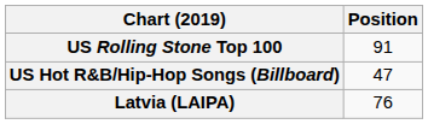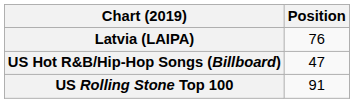 <table class="wikitable sortable plainrowheaders" style="text-align:center">
 <tr>
 <th scope="col">Chart (2019)</th>
 <th scope="col">Position</th>
 </tr>
 <tr>
-<th scope="row">US <em>Rolling Stone</em> Top 100</th>
-<td>91</td>
+<th scope="row">Latvia (LAIPA)</th>
+<td>76</td>
 </tr>
 <tr>
 <th scope="row">US Hot R&B/Hip-Hop Songs (<em>Billboard</em>)</th>
 <td>47</td>
 </tr>
 <tr>
-<th scope="row">Latvia (LAIPA)</th>
-<td>76</td>
+<th scope="row">US <em>Rolling Stone</em> Top 100</th>
+<td>91</td>
 </tr>
 </table>
